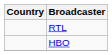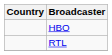 <table class="wikitable">
 <tr>
 <th align=center>Country</th>
 <th align=center>Broadcaster</th>
 </tr>
 <tr>
 <td></td>
-<td><a href='#'>RTL</a></td>
+<td><a href='#'>HBO</a></td>
 </tr>
 <tr>
 <td></td>
-<td><a href='#'>HBO</a></td>
+<td><a href='#'>RTL</a></td>
 </tr>
 <tr>
 </tr>
 </table>
